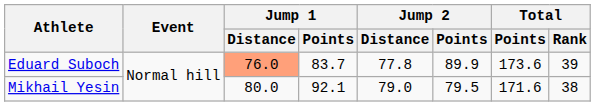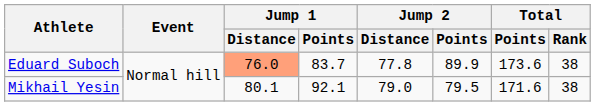 <table class="wikitable" style="font-size:90%">
 <tr>
 <th rowspan="2">Athlete</th>
 <th rowspan="2">Event</th>
 <th colspan="2">Jump 1</th>
 <th colspan="2">Jump 2</th>
 <th colspan="2">Total</th>
 </tr>
 <tr>
 <th>Distance</th>
 <th>Points</th>
 <th>Distance</th>
 <th>Points</th>
 <th>Points</th>
 <th>Rank</th>
 </tr>
 <tr>
 <td><a href='#'>Eduard Suboch</a></td>
 <td rowspan="2">Normal hill</td>
 <td align="center" style="background: lightsalmon;">76.0</td>
 <td align="center">83.7</td>
 <td align="center">77.8</td>
 <td align="center">89.9</td>
 <td align="center">173.6</td>
-<td align="center">39</td>
+<td align="center">38</td>
 </tr>
 <tr>
 <td><a href='#'>Mikhail Yesin</a></td>
-<td align="center">80.0</td>
+<td align="center">80.1</td>
 <td align="center">92.1</td>
 <td align="center">79.0</td>
 <td align="center">79.5</td>
 <td align="center">171.6</td>
 <td align="center">38</td>
 </tr>
 </table>
